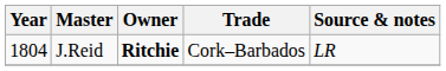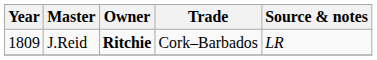 <table class=" wikitable">
 <tr>
 <th>Year</th>
 <th>Master</th>
 <th>Owner</th>
 <th>Trade</th>
 <th>Source & notes</th>
 </tr>
 <tr>
-<td>1804</td>
+<td>1809</td>
 <td>J.Reid</td>
 <td><strong>Ritchie</strong></td>
 <td>Cork–Barbados</td>
 <td><em>LR</em></td>
 </tr>
 <tr>
 </tr>
 </table>
